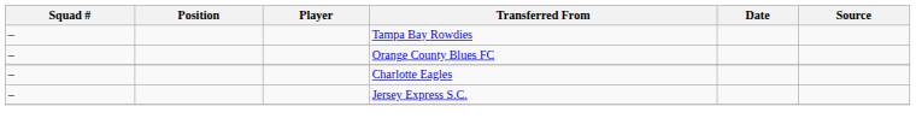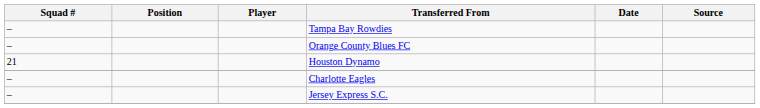 <table class="wikitable sortable" style="width:90%; text-align:center; font-size:95%; text-align:left;">
 <tr>
 <th>Squad #</th>
 <th>Position</th>
 <th>Player</th>
 <th>Transferred From</th>
 <th>Date</th>
 <th>Source</th>
 </tr>
 <tr>
 <td>–</td>
 <td></td>
 <td></td>
 <td> <a href='#'>Tampa Bay Rowdies</a></td>
 <td></td>
 <td></td>
 </tr>
 <tr>
 <td>–</td>
 <td></td>
 <td></td>
 <td> <a href='#'>Orange County Blues FC</a></td>
 <td></td>
 <td></td>
 </tr>
 <tr>
+<td>21</td>
+<td></td>
+<td></td>
+<td> <a href='#'>Houston Dynamo</a></td>
+<td></td>
+<td></td>
+</tr>
+<tr>
 </tr>
 <tr>
 <td>–</td>
 <td></td>
 <td></td>
 <td> <a href='#'>Charlotte Eagles</a></td>
 <td></td>
 <td></td>
 </tr>
 <tr>
 <td>–</td>
 <td></td>
 <td></td>
 <td> <a href='#'>Jersey Express S.C.</a></td>
 <td></td>
 <td></td>
 </tr>
 <tr>
 </tr>
 </table>
